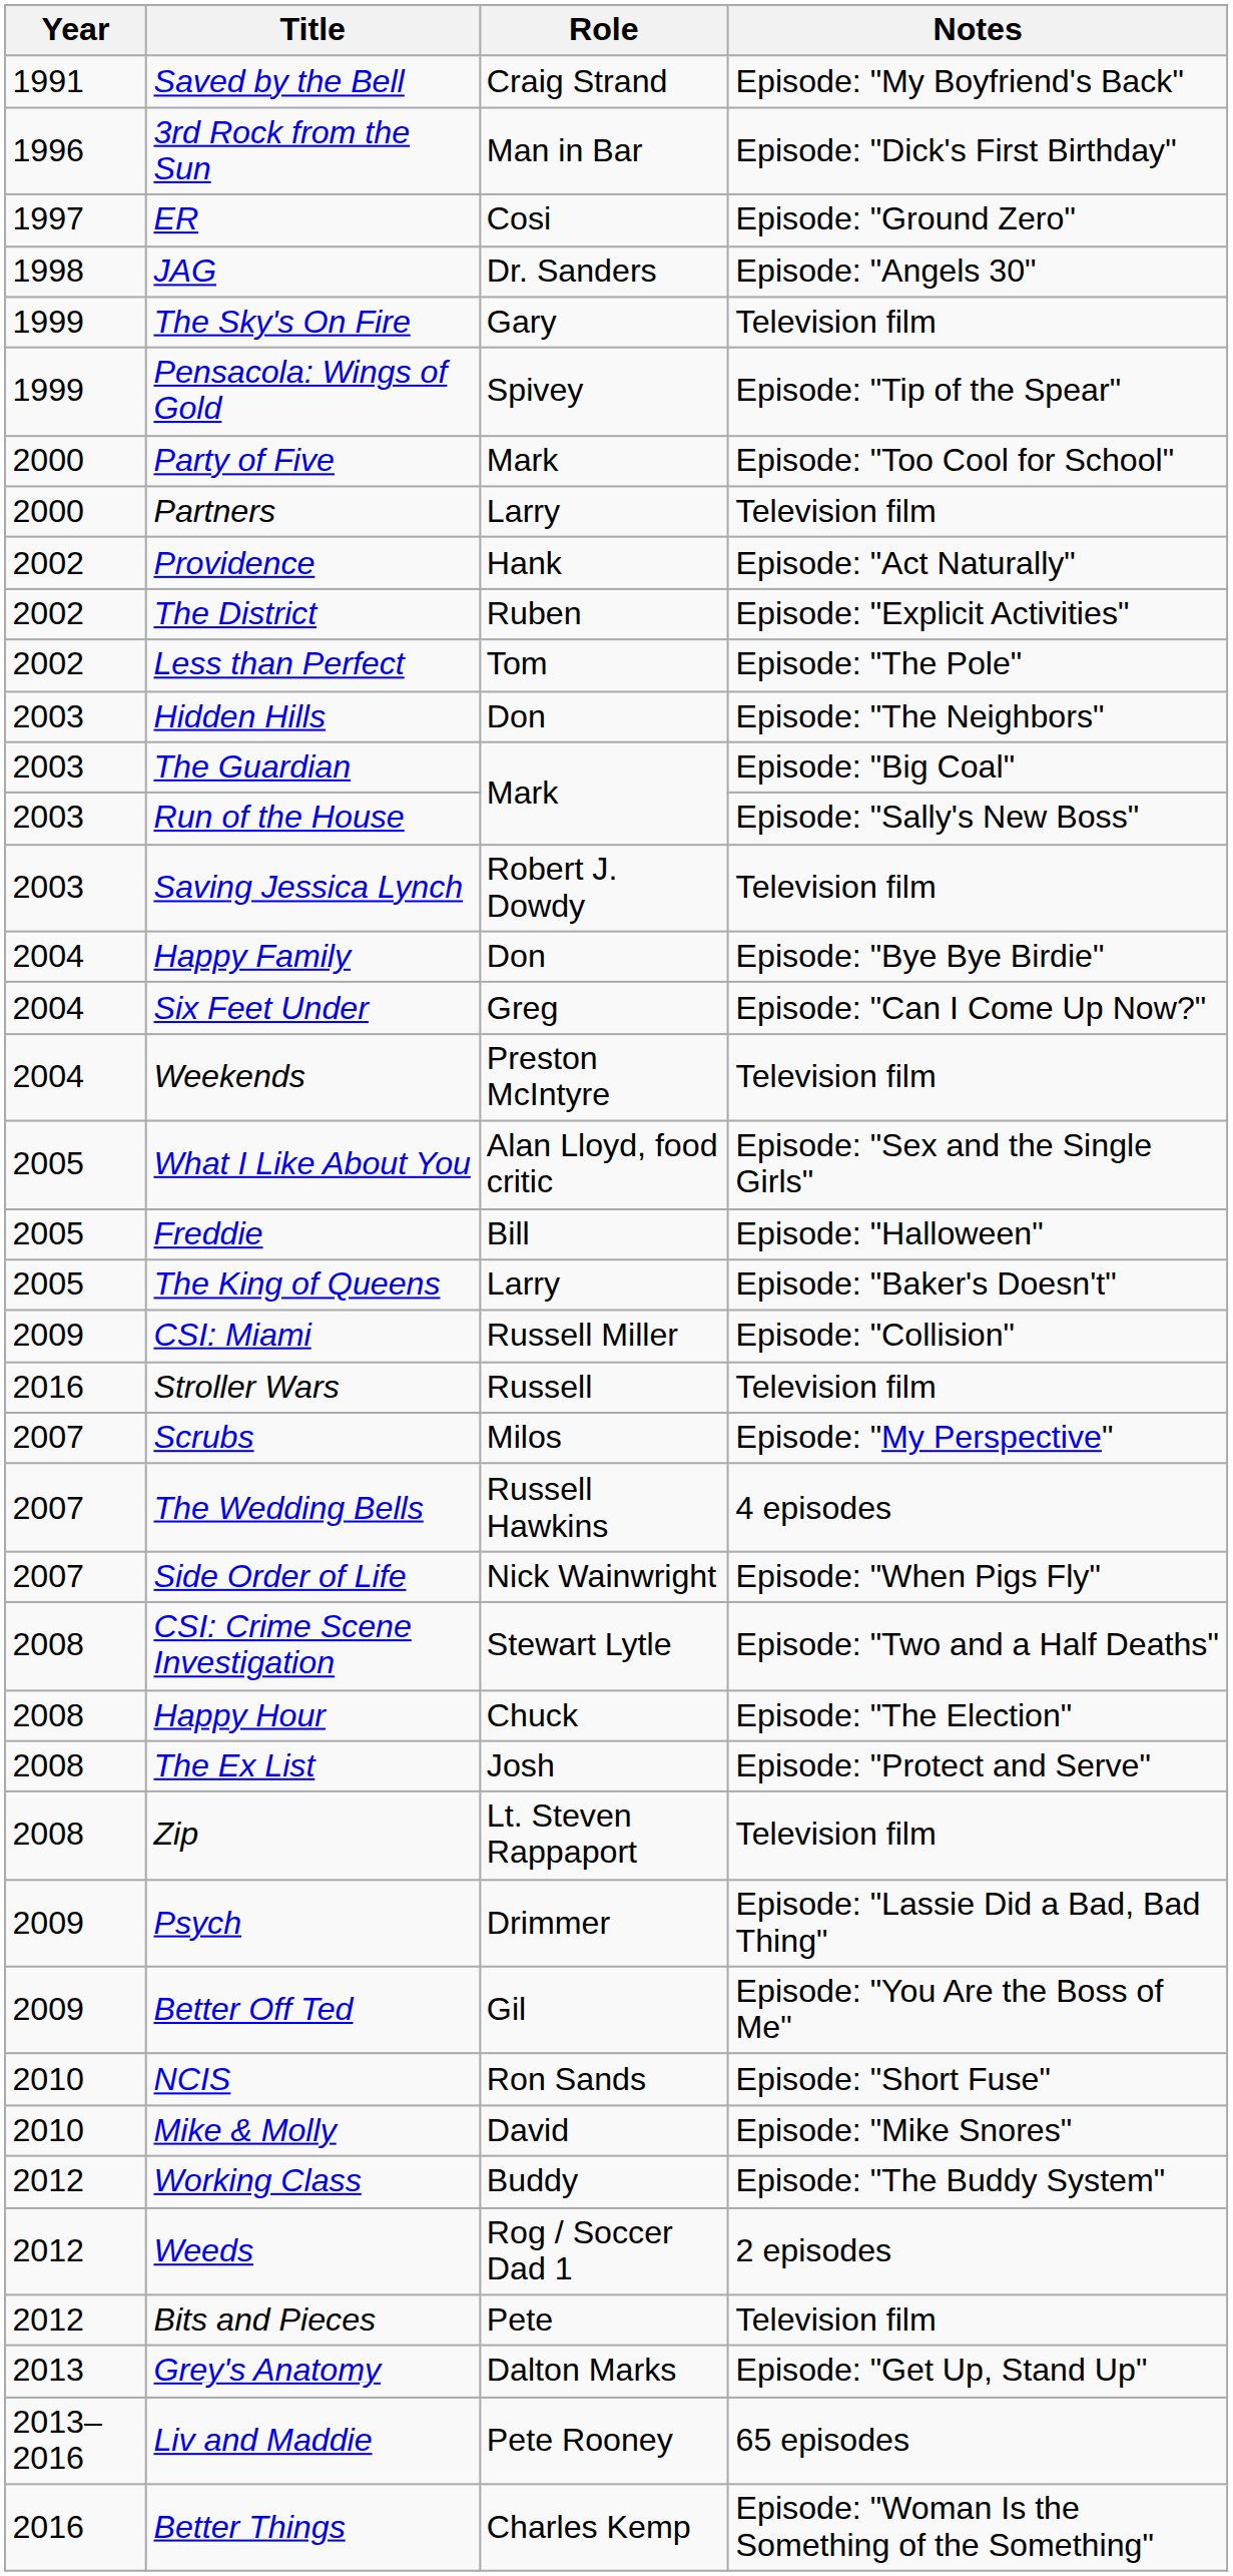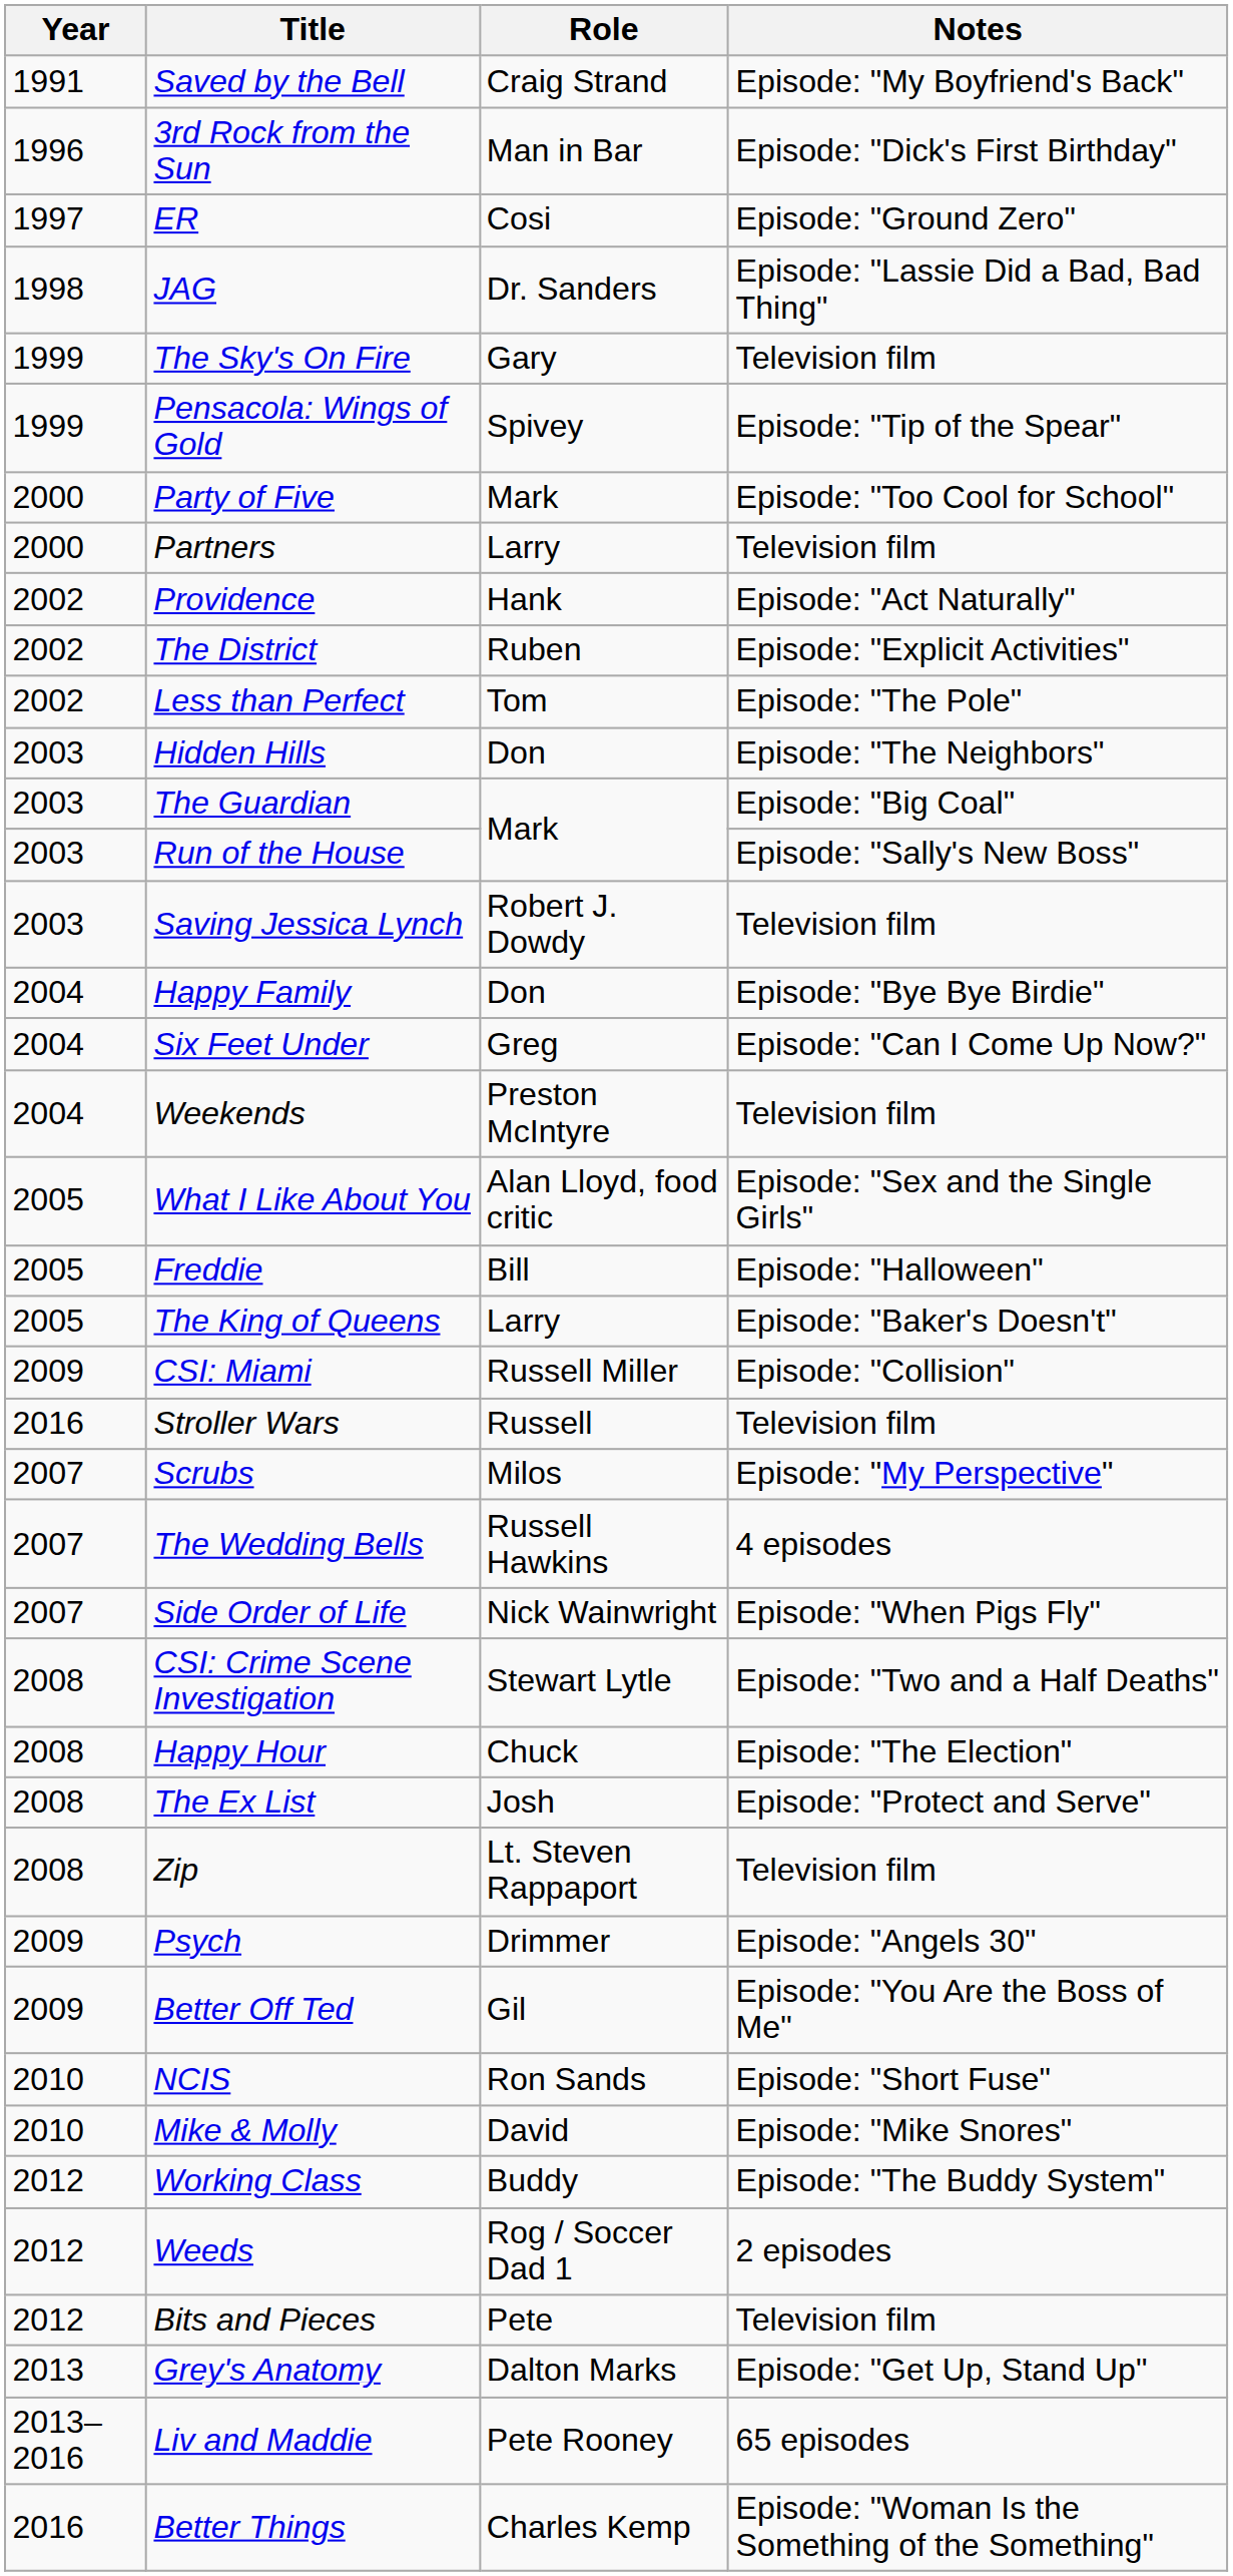 <table class="wikitable sortable">
 <tr>
 <th>Year</th>
 <th>Title</th>
 <th>Role</th>
 <th>Notes</th>
 </tr>
 <tr>
 <td>1991</td>
 <td><em><a href='#'>Saved by the Bell</a></em></td>
 <td>Craig Strand</td>
 <td>Episode: "My Boyfriend's Back"</td>
 </tr>
 <tr>
 <td>1996</td>
 <td><em><a href='#'>3rd Rock from the Sun</a></em></td>
 <td>Man in Bar</td>
 <td>Episode: "Dick's First Birthday"</td>
 </tr>
 <tr>
 <td>1997</td>
 <td><a href='#'><em>ER</em></a></td>
 <td>Cosi</td>
 <td>Episode: "Ground Zero"</td>
 </tr>
 <tr>
 <td>1998</td>
 <td><a href='#'><em>JAG</em></a></td>
 <td>Dr. Sanders</td>
-<td>Episode: "Angels 30"</td>
+<td>Episode: "Lassie Did a Bad, Bad Thing"</td>
 </tr>
 <tr>
 <td>1999</td>
 <td><em><a href='#'>The Sky's On Fire</a></em></td>
 <td>Gary</td>
 <td>Television film</td>
 </tr>
 <tr>
 <td>1999</td>
 <td><em><a href='#'>Pensacola: Wings of Gold</a></em></td>
 <td>Spivey</td>
 <td>Episode: "Tip of the Spear"</td>
 </tr>
 <tr>
 <td>2000</td>
 <td><em><a href='#'>Party of Five</a></em></td>
 <td>Mark</td>
 <td>Episode: "Too Cool for School"</td>
 </tr>
 <tr>
 <td>2000</td>
 <td><em>Partners</em></td>
 <td>Larry</td>
 <td>Television film</td>
 </tr>
 <tr>
 <td>2002</td>
 <td><a href='#'><em>Providence</em></a></td>
 <td>Hank</td>
 <td>Episode: "Act Naturally"</td>
 </tr>
 <tr>
 <td>2002</td>
 <td><em><a href='#'>The District</a></em></td>
 <td>Ruben</td>
 <td>Episode: "Explicit Activities"</td>
 </tr>
 <tr>
 <td>2002</td>
 <td><em><a href='#'>Less than Perfect</a></em></td>
 <td>Tom</td>
 <td>Episode: "The Pole"</td>
 </tr>
 <tr>
 <td>2003</td>
 <td><em><a href='#'>Hidden Hills</a></em></td>
 <td>Don</td>
 <td>Episode: "The Neighbors"</td>
 </tr>
 <tr>
 <td>2003</td>
 <td><a href='#'><em>The Guardian</em></a></td>
 <td rowspan="2">Mark</td>
 <td>Episode: "Big Coal"</td>
 </tr>
 <tr>
 <td>2003</td>
 <td><em><a href='#'>Run of the House</a></em></td>
 <td>Episode: "Sally's New Boss"</td>
 </tr>
 <tr>
 <td>2003</td>
 <td><em><a href='#'>Saving Jessica Lynch</a></em></td>
 <td>Robert J. Dowdy</td>
 <td>Television film</td>
 </tr>
 <tr>
 <td>2004</td>
 <td><a href='#'><em>Happy Family</em></a></td>
 <td>Don</td>
 <td>Episode: "Bye Bye Birdie"</td>
 </tr>
 <tr>
 <td>2004</td>
 <td><a href='#'><em>Six Feet Under</em></a></td>
 <td>Greg</td>
 <td>Episode: "Can I Come Up Now?"</td>
 </tr>
 <tr>
 <td>2004</td>
 <td><em>Weekends</em></td>
 <td>Preston McIntyre</td>
 <td>Television film</td>
 </tr>
 <tr>
 <td>2005</td>
 <td><a href='#'><em>What I Like About You</em></a></td>
 <td>Alan Lloyd, food critic</td>
 <td>Episode: "Sex and the Single Girls"</td>
 </tr>
 <tr>
 <td>2005</td>
 <td><a href='#'><em>Freddie</em></a></td>
 <td>Bill</td>
 <td>Episode: "Halloween"</td>
 </tr>
 <tr>
 <td>2005</td>
 <td><em><a href='#'>The King of Queens</a></em></td>
 <td>Larry</td>
 <td>Episode: "Baker's Doesn't"</td>
 </tr>
 <tr>
 <td>2009</td>
 <td><em><a href='#'>CSI: Miami</a></em></td>
 <td>Russell Miller</td>
 <td>Episode: "Collision"</td>
 </tr>
 <tr>
 <td>2016</td>
 <td><em>Stroller Wars</em></td>
 <td>Russell</td>
 <td>Television film</td>
 </tr>
 <tr>
 <td>2007</td>
 <td><a href='#'><em>Scrubs</em></a></td>
 <td>Milos</td>
 <td>Episode: "<a href='#'>My Perspective</a>"</td>
 </tr>
 <tr>
 <td>2007</td>
 <td><em><a href='#'>The Wedding Bells</a></em></td>
 <td>Russell Hawkins</td>
 <td>4 episodes</td>
 </tr>
 <tr>
 <td>2007</td>
 <td><em><a href='#'>Side Order of Life</a></em></td>
 <td>Nick Wainwright</td>
 <td>Episode: "When Pigs Fly"</td>
 </tr>
 <tr>
 <td>2008</td>
 <td><em><a href='#'>CSI: Crime Scene Investigation</a></em></td>
 <td>Stewart Lytle</td>
 <td>Episode: "Two and a Half Deaths"</td>
 </tr>
 <tr>
 <td>2008</td>
 <td><a href='#'><em>Happy Hour</em></a></td>
 <td>Chuck</td>
 <td>Episode: "The Election"</td>
 </tr>
 <tr>
 <td>2008</td>
 <td><em><a href='#'>The Ex List</a></em></td>
 <td>Josh</td>
 <td>Episode: "Protect and Serve"</td>
 </tr>
 <tr>
 <td>2008</td>
 <td><em>Zip</em></td>
 <td>Lt. Steven Rappaport</td>
 <td>Television film</td>
 </tr>
 <tr>
 <td>2009</td>
 <td><em><a href='#'>Psych</a></em></td>
 <td>Drimmer</td>
-<td>Episode: "Lassie Did a Bad, Bad Thing"</td>
+<td>Episode: "Angels 30"</td>
 </tr>
 <tr>
 <td>2009</td>
 <td><em><a href='#'>Better Off Ted</a></em></td>
 <td>Gil</td>
 <td>Episode: "You Are the Boss of Me"</td>
 </tr>
 <tr>
 <td>2010</td>
 <td><a href='#'><em>NCIS</em></a></td>
 <td>Ron Sands</td>
 <td>Episode: "Short Fuse"</td>
 </tr>
 <tr>
 <td>2010</td>
 <td><em><a href='#'>Mike & Molly</a></em></td>
 <td>David</td>
 <td>Episode: "Mike Snores"</td>
 </tr>
 <tr>
 <td>2012</td>
 <td><a href='#'><em>Working Class</em></a></td>
 <td>Buddy</td>
 <td>Episode: "The Buddy System"</td>
 </tr>
 <tr>
 <td>2012</td>
 <td><a href='#'><em>Weeds</em></a></td>
 <td>Rog / Soccer Dad 1</td>
 <td>2 episodes</td>
 </tr>
 <tr>
 <td>2012</td>
 <td><em>Bits and Pieces</em></td>
 <td>Pete</td>
 <td>Television film</td>
 </tr>
 <tr>
 <td>2013</td>
 <td><em><a href='#'>Grey's Anatomy</a></em></td>
 <td>Dalton Marks</td>
 <td>Episode: "Get Up, Stand Up"</td>
 </tr>
 <tr>
 <td>2013–2016</td>
 <td><em><a href='#'>Liv and Maddie</a></em></td>
 <td>Pete Rooney</td>
 <td>65 episodes</td>
 </tr>
 <tr>
 <td>2016</td>
 <td><a href='#'><em>Better Things</em></a></td>
 <td>Charles Kemp</td>
 <td>Episode: "Woman Is the Something of the Something"</td>
 </tr>
 </table>
